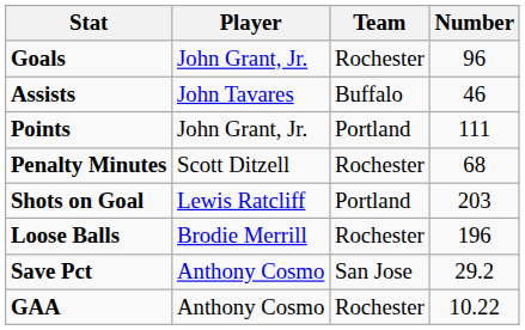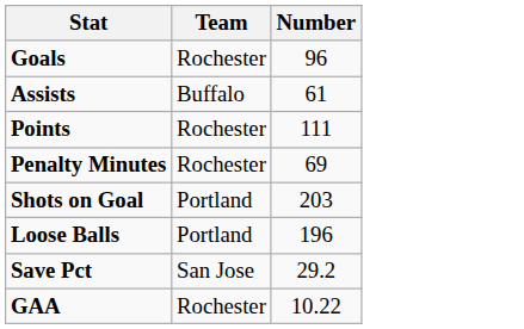 <table class="wikitable">
 <tr>
 <th>Stat</th>
-<th>Player</th>
 <th>Team</th>
 <th>Number</th>
 </tr>
 <tr>
 <td><strong>Goals</strong></td>
-<td><a href='#'>John Grant, Jr.</a></td>
 <td>Rochester</td>
 <td align="center">96</td>
 </tr>
 <tr>
 <td><strong>Assists</strong></td>
-<td><a href='#'>John Tavares</a></td>
 <td>Buffalo</td>
-<td align="center">46</td>
+<td align="center">61</td>
 </tr>
 <tr>
 <td><strong>Points</strong></td>
-<td>John Grant, Jr.</td>
-<td>Portland</td>
+<td>Rochester</td>
 <td align="center">111</td>
 </tr>
 <tr>
 <td><strong>Penalty Minutes</strong></td>
-<td>Scott Ditzell</td>
 <td>Rochester</td>
-<td align="center">68</td>
+<td align="center">69</td>
 </tr>
 <tr>
 <td><strong>Shots on Goal</strong></td>
-<td><a href='#'>Lewis Ratcliff</a></td>
 <td>Portland</td>
 <td align="center">203</td>
 </tr>
 <tr>
 <td><strong>Loose Balls</strong></td>
-<td><a href='#'>Brodie Merrill</a></td>
-<td>Rochester</td>
+<td>Portland</td>
 <td align="center">196</td>
 </tr>
 <tr>
 <td><strong>Save Pct</strong></td>
-<td><a href='#'>Anthony Cosmo</a></td>
 <td>San Jose</td>
 <td align="center">29.2</td>
 </tr>
 <tr>
 <td><strong>GAA</strong></td>
-<td>Anthony Cosmo</td>
 <td>Rochester</td>
 <td align="center">10.22</td>
 </tr>
 </table>
